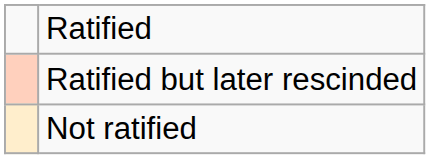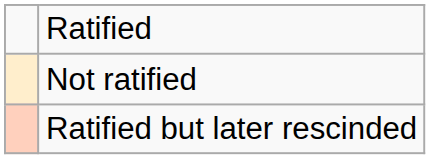 <table class="wikitable" style="text-align: left;">
 <tr>
 <td style="width:10px;"></td>
 <td>Ratified</td>
 </tr>
 <tr>
+<td style="width:10px; background:#fec;"></td>
+<td>Not ratified</td>
+</tr>
+<tr>
 <td style="width:10px; background:#ffd0bd;"></td>
 <td>Ratified but later rescinded</td>
 </tr>
-<tr>
-<td style="width:10px; background:#fec;"></td>
-<td>Not ratified</td>
-</tr>
 </table>
